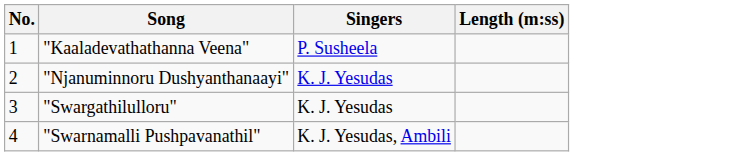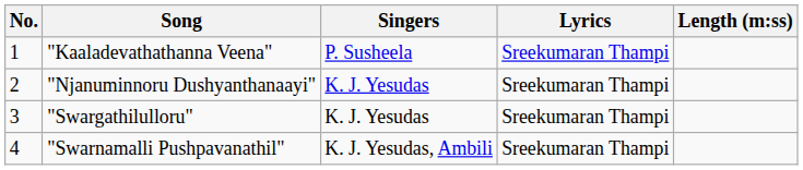 <table class="wikitable" style="font-size:95%;">
 <tr>
 <th>No.</th>
 <th>Song</th>
 <th>Singers</th>
+<th>Lyrics</th>
 <th>Length (m:ss)</th>
 </tr>
 <tr>
 <td>1</td>
 <td>"Kaaladevathathanna Veena"</td>
 <td><a href='#'>P. Susheela</a></td>
+<td><a href='#'>Sreekumaran Thampi</a></td>
 <td></td>
 </tr>
 <tr>
 <td>2</td>
 <td>"Njanuminnoru Dushyanthanaayi"</td>
 <td><a href='#'>K. J. Yesudas</a></td>
+<td>Sreekumaran Thampi</td>
 <td></td>
 </tr>
 <tr>
 <td>3</td>
 <td>"Swargathilulloru"</td>
 <td>K. J. Yesudas</td>
+<td>Sreekumaran Thampi</td>
 <td></td>
 </tr>
 <tr>
 <td>4</td>
 <td>"Swarnamalli Pushpavanathil"</td>
 <td>K. J. Yesudas, <a href='#'>Ambili</a></td>
+<td>Sreekumaran Thampi</td>
 <td></td>
 </tr>
 </table>
